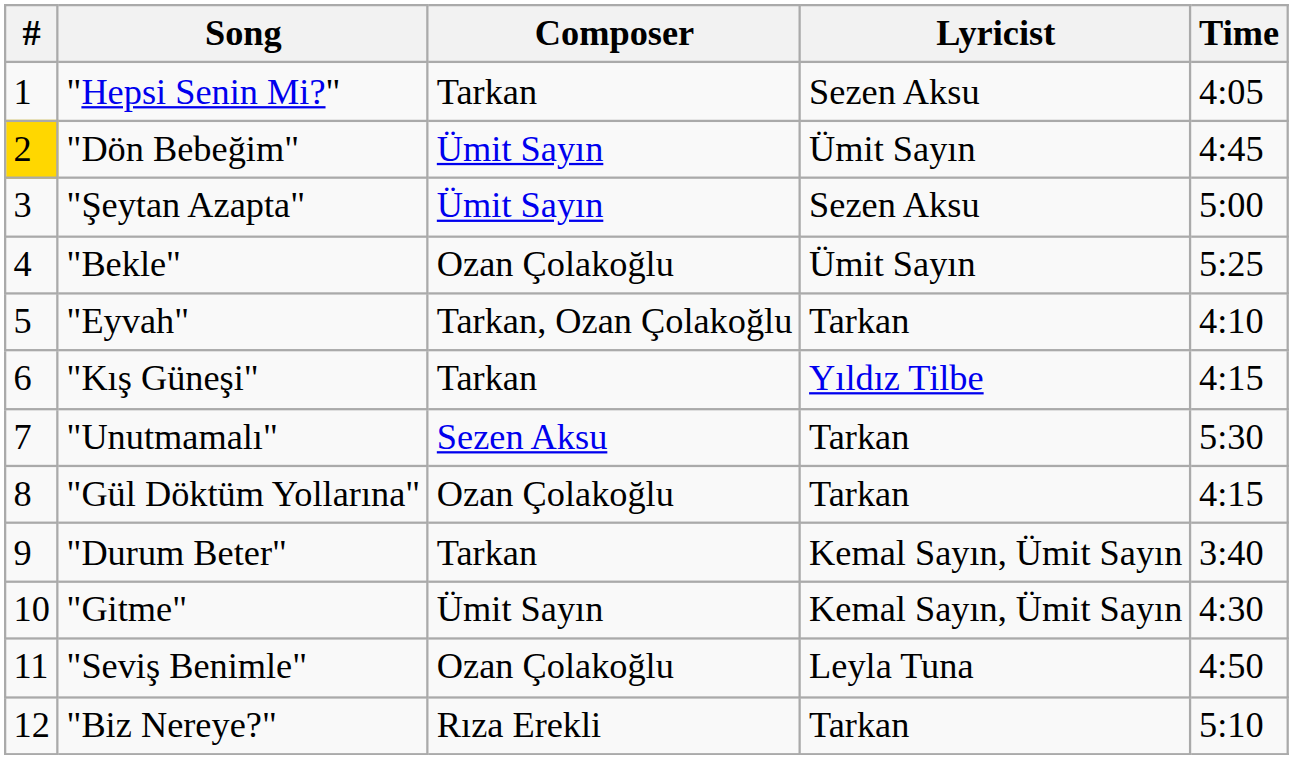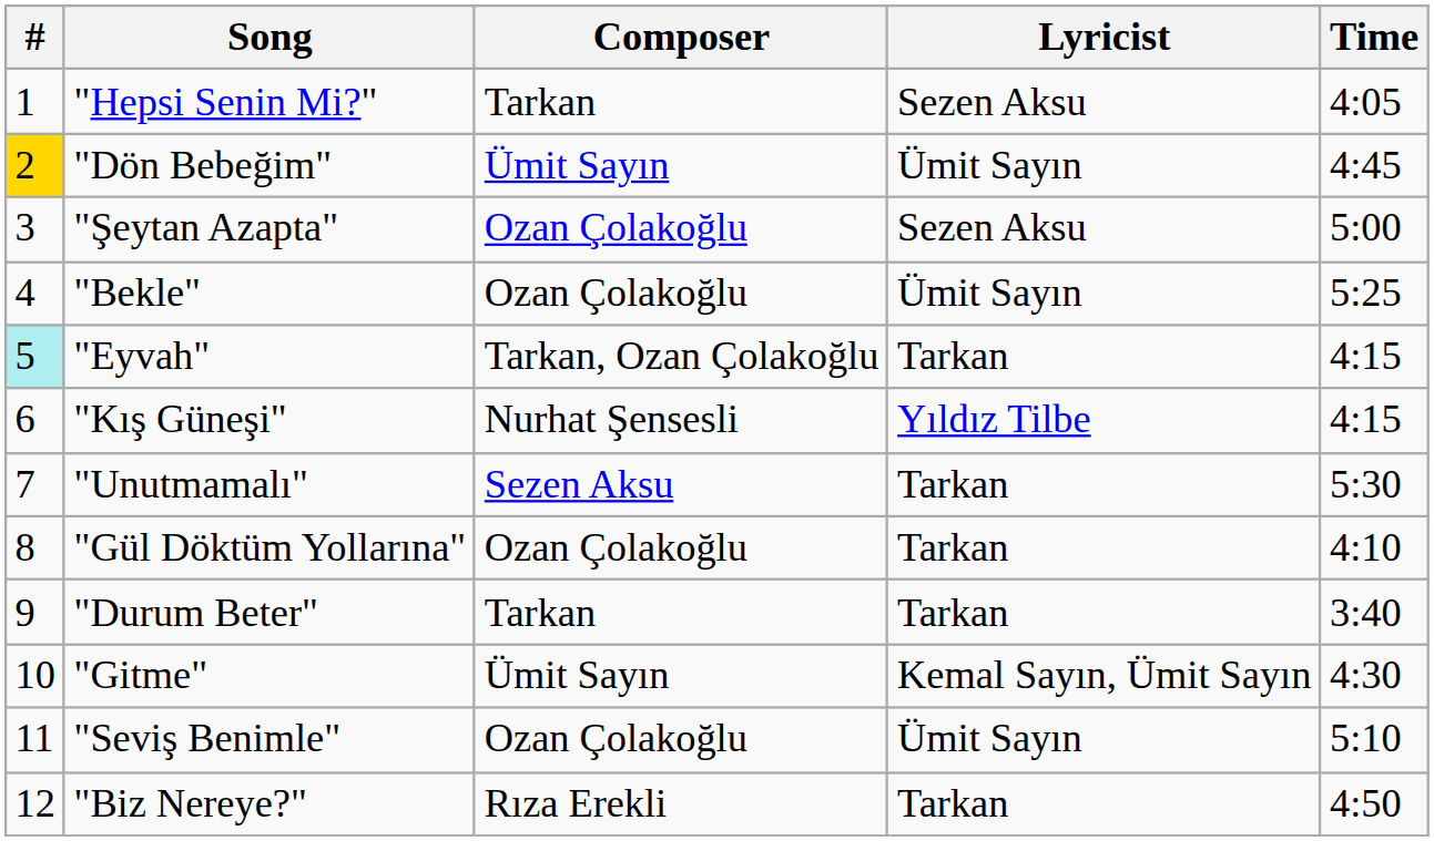 <table class="wikitable">
 <tr>
 <th align="center">#</th>
 <th align="center">Song</th>
 <th align="center">Composer</th>
 <th align="center">Lyricist</th>
 <th align="center">Time</th>
 </tr>
 <tr>
 <td>1</td>
 <td>"<a href='#'>Hepsi Senin Mi?</a>"</td>
 <td>Tarkan</td>
 <td>Sezen Aksu</td>
 <td>4:05</td>
 </tr>
 <tr>
 <td style="background: gold;">2</td>
 <td>"Dön Bebeğim"</td>
 <td><a href='#'>Ümit Sayın</a></td>
 <td>Ümit Sayın</td>
 <td>4:45</td>
 </tr>
 <tr>
 <td>3</td>
 <td>"Şeytan Azapta"</td>
-<td><a href='#'>Ümit Sayın</a></td>
+<td><a href='#'>Ozan Çolakoğlu</a></td>
 <td>Sezen Aksu</td>
 <td>5:00</td>
 </tr>
 <tr>
 <td>4</td>
 <td>"Bekle"</td>
 <td>Ozan Çolakoğlu</td>
 <td>Ümit Sayın</td>
 <td>5:25</td>
 </tr>
 <tr>
-<td>5</td>
+<td style="background: paleturquoise;">5</td>
 <td>"Eyvah"</td>
 <td>Tarkan, Ozan Çolakoğlu</td>
 <td>Tarkan</td>
-<td>4:10</td>
+<td>4:15</td>
 </tr>
 <tr>
 <td>6</td>
 <td>"Kış Güneşi"</td>
-<td>Tarkan</td>
+<td>Nurhat Şensesli</td>
 <td><a href='#'>Yıldız Tilbe</a></td>
 <td>4:15</td>
 </tr>
 <tr>
 <td>7</td>
 <td>"Unutmamalı"</td>
 <td><a href='#'>Sezen Aksu</a></td>
 <td>Tarkan</td>
 <td>5:30</td>
 </tr>
 <tr>
 <td>8</td>
 <td>"Gül Döktüm Yollarına"</td>
 <td>Ozan Çolakoğlu</td>
 <td>Tarkan</td>
-<td>4:15</td>
+<td>4:10</td>
 </tr>
 <tr>
 <td>9</td>
 <td>"Durum Beter"</td>
 <td>Tarkan</td>
-<td>Kemal Sayın, Ümit Sayın</td>
+<td>Tarkan</td>
 <td>3:40</td>
 </tr>
 <tr>
 <td>10</td>
 <td>"Gitme"</td>
 <td>Ümit Sayın</td>
 <td>Kemal Sayın, Ümit Sayın</td>
 <td>4:30</td>
 </tr>
 <tr>
 <td>11</td>
 <td>"Seviş Benimle"</td>
 <td>Ozan Çolakoğlu</td>
-<td>Leyla Tuna</td>
-<td>4:50</td>
+<td>Ümit Sayın</td>
+<td>5:10</td>
 </tr>
 <tr>
 <td>12</td>
 <td>"Biz Nereye?"</td>
 <td>Rıza Erekli</td>
 <td>Tarkan</td>
-<td>5:10</td>
+<td>4:50</td>
 </tr>
 </table>
